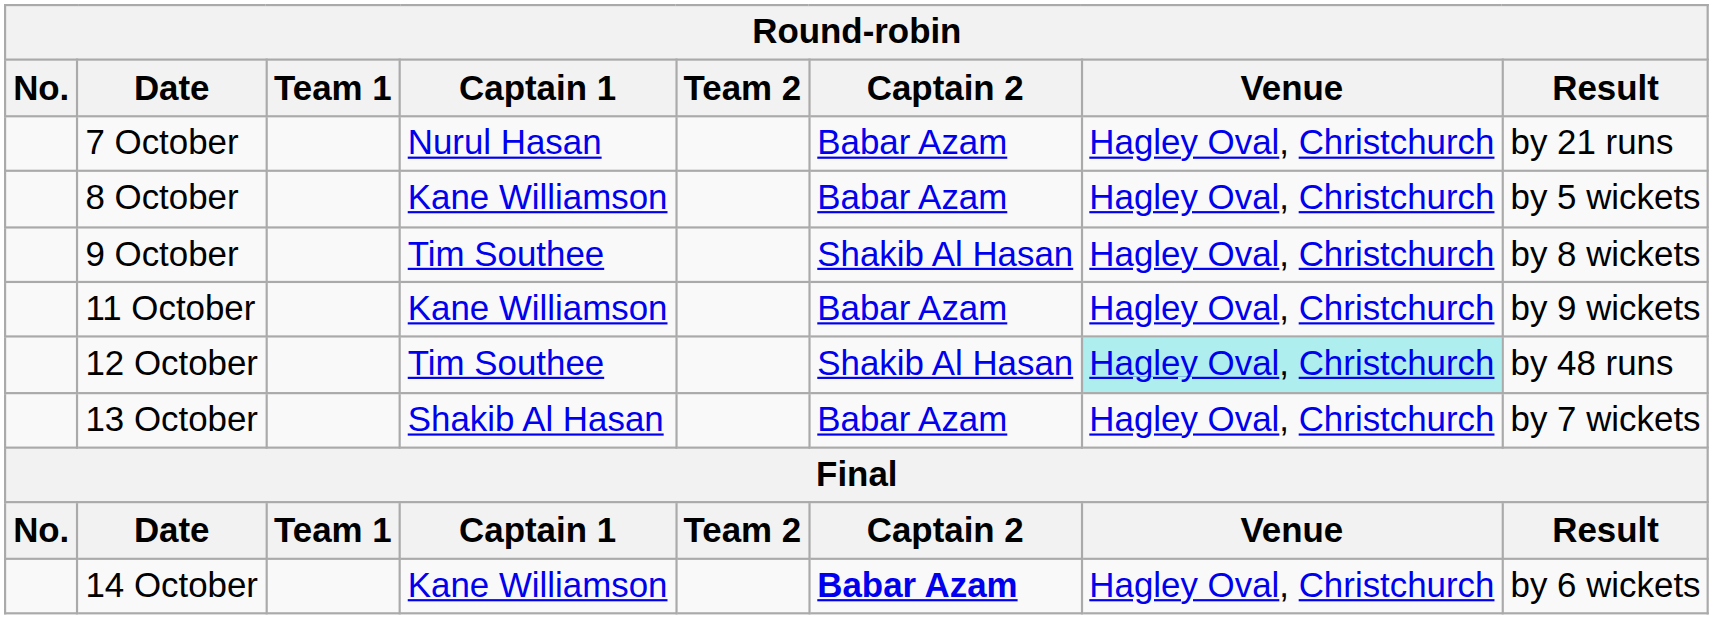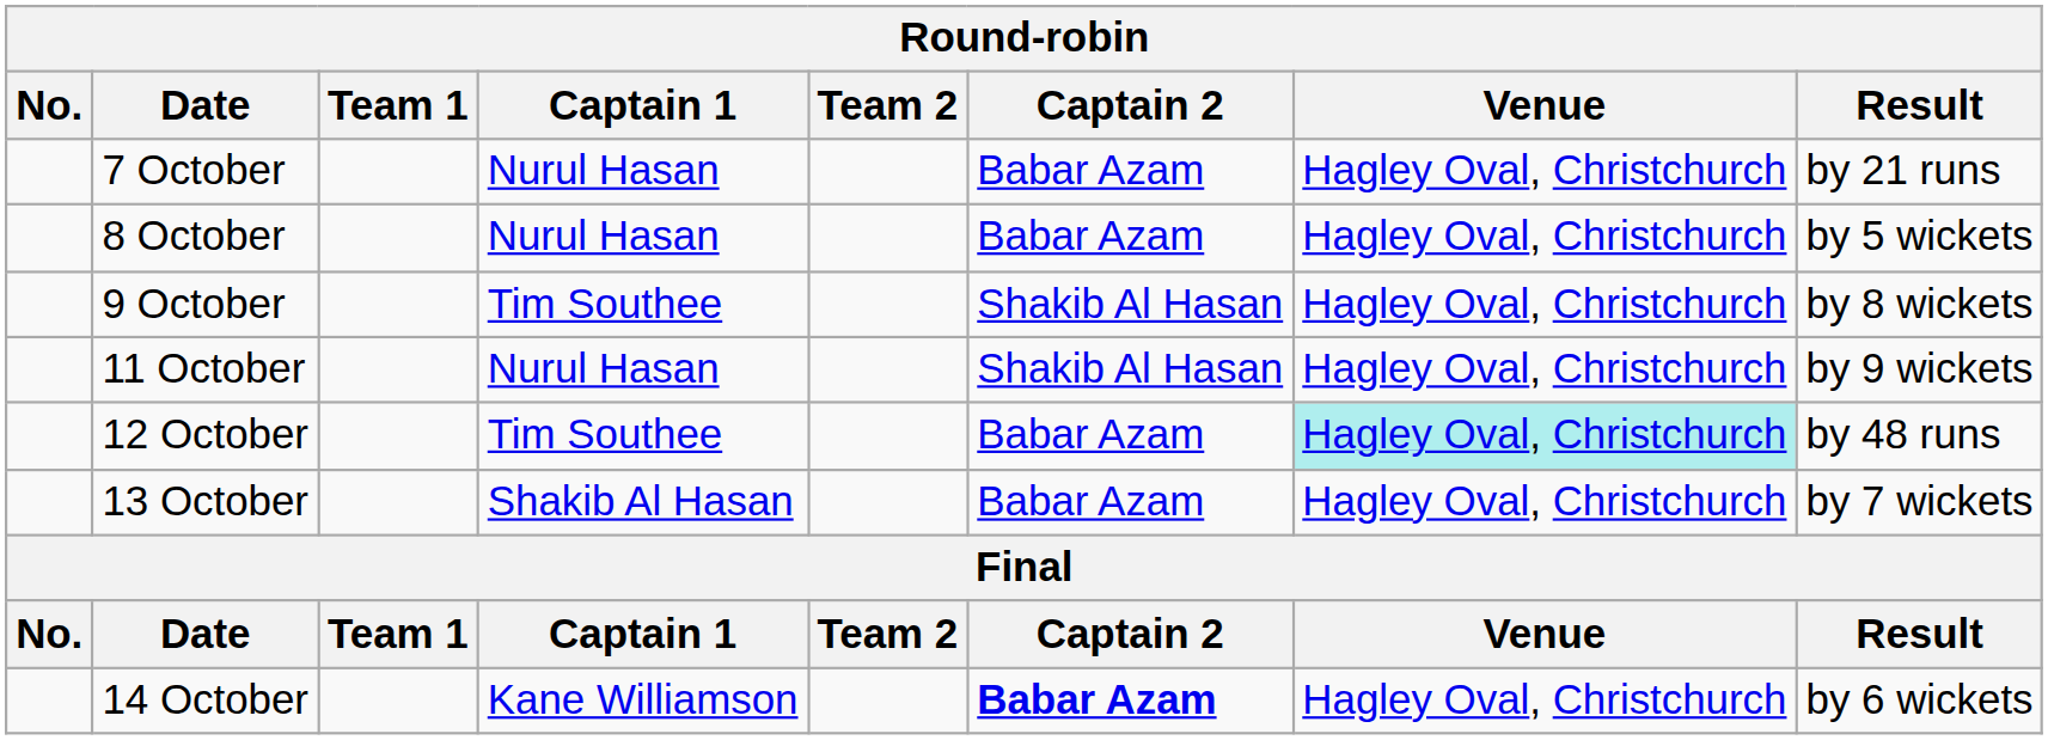 <table class="wikitable">
 <tr>
 <th colspan="9">Round-robin</th>
 </tr>
 <tr>
 <th>No.</th>
 <th>Date</th>
 <th>Team 1</th>
 <th>Captain 1</th>
 <th>Team 2</th>
 <th>Captain 2</th>
 <th>Venue</th>
 <th>Result</th>
 </tr>
 <tr>
 <td></td>
 <td>7 October</td>
 <td></td>
 <td><a href='#'>Nurul Hasan</a></td>
 <td></td>
 <td><a href='#'>Babar Azam</a></td>
 <td><a href='#'>Hagley Oval</a>, <a href='#'>Christchurch</a></td>
 <td> by 21 runs</td>
 </tr>
 <tr>
 <td></td>
 <td>8 October</td>
 <td></td>
-<td><a href='#'>Kane Williamson</a></td>
+<td><a href='#'>Nurul Hasan</a></td>
 <td></td>
 <td><a href='#'>Babar Azam</a></td>
 <td><a href='#'>Hagley Oval</a>, <a href='#'>Christchurch</a></td>
 <td> by 5 wickets</td>
 </tr>
 <tr>
 <td></td>
 <td>9 October</td>
 <td></td>
 <td><a href='#'>Tim Southee</a></td>
 <td></td>
 <td><a href='#'>Shakib Al Hasan</a></td>
 <td><a href='#'>Hagley Oval</a>, <a href='#'>Christchurch</a></td>
 <td> by 8 wickets</td>
 </tr>
 <tr>
 <td></td>
 <td>11 October</td>
 <td></td>
-<td><a href='#'>Kane Williamson</a></td>
+<td><a href='#'>Nurul Hasan</a></td>
 <td></td>
-<td><a href='#'>Babar Azam</a></td>
+<td><a href='#'>Shakib Al Hasan</a></td>
 <td><a href='#'>Hagley Oval</a>, <a href='#'>Christchurch</a></td>
 <td> by 9 wickets</td>
 </tr>
 <tr>
 <td></td>
 <td>12 October</td>
 <td></td>
 <td><a href='#'>Tim Southee</a></td>
 <td></td>
-<td><a href='#'>Shakib Al Hasan</a></td>
+<td><a href='#'>Babar Azam</a></td>
 <td style="background: paleturquoise;"><a href='#'>Hagley Oval</a>, <a href='#'>Christchurch</a></td>
 <td> by 48 runs</td>
 </tr>
 <tr>
 <td></td>
 <td>13 October</td>
 <td></td>
 <td><a href='#'>Shakib Al Hasan</a></td>
 <td></td>
 <td><a href='#'>Babar Azam</a></td>
 <td><a href='#'>Hagley Oval</a>, <a href='#'>Christchurch</a></td>
 <td> by 7 wickets</td>
 </tr>
 <tr>
 <th colspan="9">Final</th>
 </tr>
 <tr>
 <th>No.</th>
 <th>Date</th>
 <th>Team 1</th>
 <th>Captain 1</th>
 <th>Team 2</th>
 <th>Captain 2</th>
 <th>Venue</th>
 <th>Result</th>
 </tr>
 <tr>
 <td></td>
 <td>14 October</td>
 <td></td>
 <td><a href='#'>Kane Williamson</a></td>
 <td></td>
 <td><strong><a href='#'>Babar Azam</a></strong></td>
 <td><a href='#'>Hagley Oval</a>, <a href='#'>Christchurch</a></td>
 <td> by 6 wickets</td>
 </tr>
 </table>
